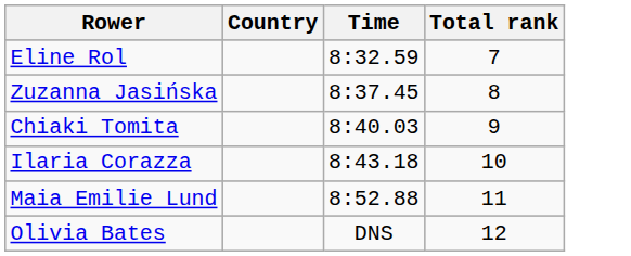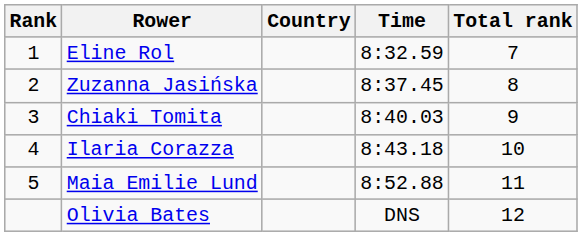 <table class="wikitable" style="text-align:center">
 <tr>
+<th>Rank</th>
 <th>Rower</th>
 <th>Country</th>
 <th>Time</th>
 <th>Total rank</th>
 </tr>
 <tr>
+<td>1</td>
 <td align="left"><a href='#'>Eline Rol</a></td>
 <td align="left"></td>
 <td>8:32.59</td>
 <td>7</td>
 </tr>
 <tr>
+<td>2</td>
 <td align="left"><a href='#'>Zuzanna Jasińska</a></td>
 <td align="left"></td>
 <td>8:37.45</td>
 <td>8</td>
 </tr>
 <tr>
+<td>3</td>
 <td align="left"><a href='#'>Chiaki Tomita</a></td>
 <td align="left"></td>
 <td>8:40.03</td>
 <td>9</td>
 </tr>
 <tr>
+<td>4</td>
 <td align="left"><a href='#'>Ilaria Corazza</a></td>
 <td align="left"></td>
 <td>8:43.18</td>
 <td>10</td>
 </tr>
 <tr>
+<td>5</td>
 <td align="left"><a href='#'>Maia Emilie Lund</a></td>
 <td align="left"></td>
 <td>8:52.88</td>
 <td>11</td>
 </tr>
 <tr>
+<td></td>
 <td align="left"><a href='#'>Olivia Bates</a></td>
 <td align="left"></td>
 <td>DNS</td>
 <td>12</td>
 </tr>
 </table>
